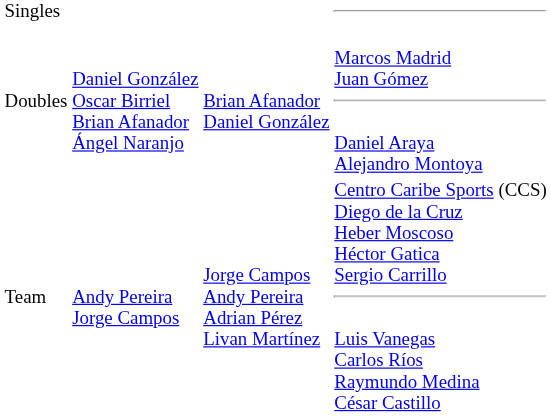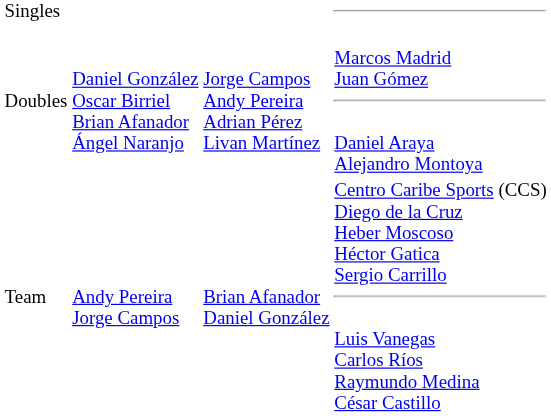 <table>
 <tr>
 <td>Singles</td>
 <td></td>
 <td></td>
 <td><hr></td>
 </tr>
 <tr>
 <td>Doubles</td>
 <td><br><a href='#'>Daniel González</a><br><a href='#'>Oscar Birriel</a><br><a href='#'>Brian Afanador</a><br><a href='#'>Ángel Naranjo</a></td>
-<td><br><a href='#'>Brian Afanador</a><br><a href='#'>Daniel González</a></td>
+<td><br><a href='#'>Jorge Campos</a><br><a href='#'>Andy Pereira</a><br><a href='#'>Adrian Pérez</a><br><a href='#'>Livan Martínez</a></td>
 <td><br><a href='#'>Marcos Madrid</a><br><a href='#'>Juan Gómez</a><hr><br><a href='#'>Daniel Araya</a><br><a href='#'>Alejandro Montoya</a></td>
 </tr>
 <tr>
 <td>Team</td>
 <td><br><a href='#'>Andy Pereira</a><br><a href='#'>Jorge Campos</a></td>
-<td><br><a href='#'>Jorge Campos</a><br><a href='#'>Andy Pereira</a><br><a href='#'>Adrian Pérez</a><br><a href='#'>Livan Martínez</a></td>
+<td><br><a href='#'>Brian Afanador</a><br><a href='#'>Daniel González</a></td>
 <td><a href='#'>Centro Caribe Sports</a> (CCS)<br><a href='#'>Diego de la Cruz</a><br><a href='#'>Heber Moscoso</a><br><a href='#'>Héctor Gatica</a><br><a href='#'>Sergio Carrillo</a><hr><br><a href='#'>Luis Vanegas</a><br><a href='#'>Carlos Ríos</a><br><a href='#'>Raymundo Medina</a><br><a href='#'>César Castillo</a></td>
 </tr>
 </table>
